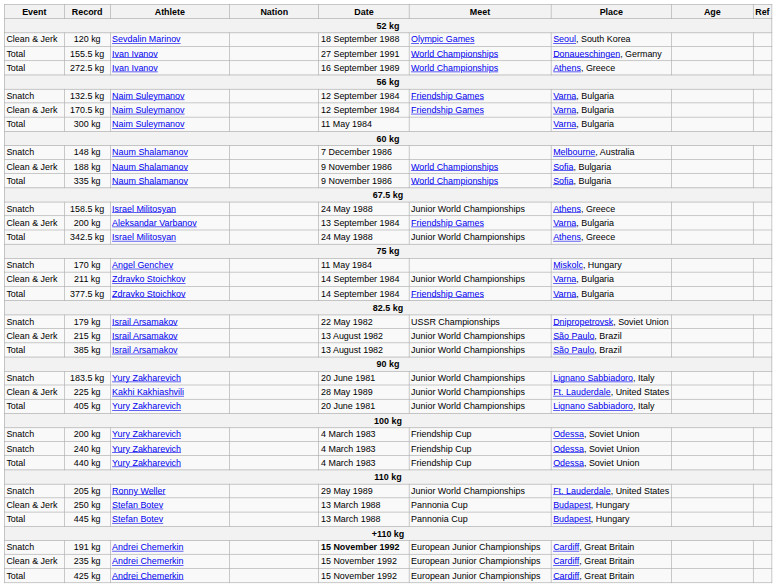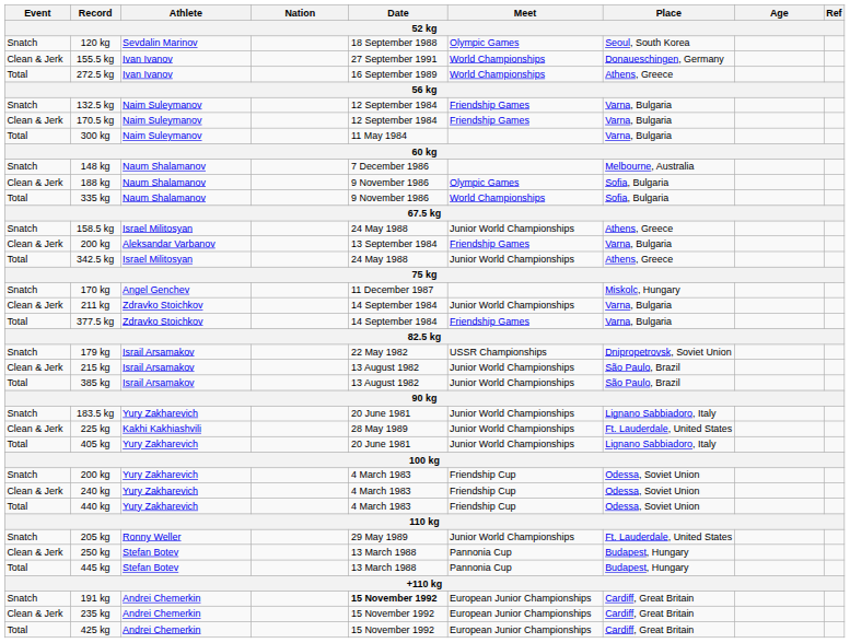 <table class="wikitable" style="font-size:90%; width: 98%;">
 <tr>
 <th width=8%>Event</th>
 <th width=6%>Record</th>
 <th width=16%>Athlete</th>
 <th width=12%>Nation</th>
 <th width=12%>Date</th>
 <th width=19%>Meet</th>
 <th width=16%>Place</th>
 <th width=11%>Age</th>
 <th width=4%>Ref</th>
 </tr>
 <tr bgcolor="#DDDDDD">
 <th colspan="9">52 kg</th>
 </tr>
 <tr>
-<td>Clean & Jerk</td>
+<td>Snatch</td>
 <td align=center>120 kg</td>
 <td><a href='#'>Sevdalin Marinov</a></td>
 <td></td>
 <td>18 September 1988</td>
 <td><a href='#'>Olympic Games</a></td>
 <td> <a href='#'>Seoul</a>, South Korea</td>
 <td></td>
 <td></td>
 </tr>
 <tr>
-<td>Total</td>
+<td>Clean & Jerk</td>
 <td align=center>155.5 kg</td>
 <td><a href='#'>Ivan Ivanov</a></td>
 <td></td>
 <td>27 September 1991</td>
 <td><a href='#'>World Championships</a></td>
 <td> <a href='#'>Donaueschingen</a>, Germany</td>
 <td></td>
 <td></td>
 </tr>
 <tr>
 <td>Total</td>
 <td align=center>272.5 kg</td>
 <td><a href='#'>Ivan Ivanov</a></td>
 <td></td>
 <td>16 September 1989</td>
 <td><a href='#'>World Championships</a></td>
 <td> <a href='#'>Athens</a>, Greece</td>
 <td></td>
 <td></td>
 </tr>
 <tr bgcolor="#DDDDDD">
 <th colspan="9">56 kg</th>
 </tr>
 <tr>
 <td>Snatch</td>
 <td align=center>132.5 kg</td>
 <td><a href='#'>Naim Suleymanov</a></td>
 <td></td>
 <td>12 September 1984</td>
 <td><a href='#'>Friendship Games</a></td>
 <td> <a href='#'>Varna</a>, Bulgaria</td>
 <td></td>
 <td></td>
 </tr>
 <tr>
 <td>Clean & Jerk</td>
 <td align=center>170.5 kg</td>
 <td><a href='#'>Naim Suleymanov</a></td>
 <td></td>
 <td>12 September 1984</td>
 <td><a href='#'>Friendship Games</a></td>
 <td> <a href='#'>Varna</a>, Bulgaria</td>
 <td></td>
 <td></td>
 </tr>
 <tr>
 <td>Total</td>
 <td align=center>300 kg</td>
 <td><a href='#'>Naim Suleymanov</a></td>
 <td></td>
 <td>11 May 1984</td>
 <td></td>
 <td> <a href='#'>Varna</a>, Bulgaria</td>
 <td></td>
 <td></td>
 </tr>
 <tr bgcolor="#DDDDDD">
 <th colspan="9">60 kg</th>
 </tr>
 <tr>
 <td>Snatch</td>
 <td align=center>148 kg</td>
 <td><a href='#'>Naum Shalamanov</a></td>
 <td></td>
 <td>7 December 1986</td>
 <td></td>
 <td> <a href='#'>Melbourne</a>, Australia</td>
 <td></td>
 <td></td>
 </tr>
 <tr>
 <td>Clean & Jerk</td>
 <td align=center>188 kg</td>
 <td><a href='#'>Naum Shalamanov</a></td>
 <td></td>
 <td>9 November 1986</td>
-<td><a href='#'>World Championships</a></td>
+<td><a href='#'>Olympic Games</a></td>
 <td> <a href='#'>Sofia</a>, Bulgaria</td>
 <td></td>
 <td></td>
 </tr>
 <tr>
 <td>Total</td>
 <td align=center>335 kg</td>
 <td><a href='#'>Naum Shalamanov</a></td>
 <td></td>
 <td>9 November 1986</td>
 <td><a href='#'>World Championships</a></td>
 <td> <a href='#'>Sofia</a>, Bulgaria</td>
 <td></td>
 <td></td>
 </tr>
 <tr bgcolor="#DDDDDD">
 <th colspan="9">67.5 kg</th>
 </tr>
 <tr>
 <td>Snatch</td>
 <td align=center>158.5 kg</td>
 <td><a href='#'>Israel Militosyan</a></td>
 <td></td>
 <td>24 May 1988</td>
 <td>Junior World Championships</td>
 <td> <a href='#'>Athens</a>, Greece</td>
 <td></td>
 <td></td>
 </tr>
 <tr>
 <td>Clean & Jerk</td>
 <td align=center>200 kg</td>
 <td><a href='#'>Aleksandar Varbanov</a></td>
 <td></td>
 <td>13 September 1984</td>
 <td><a href='#'>Friendship Games</a></td>
 <td> <a href='#'>Varna</a>, Bulgaria</td>
 <td></td>
 <td></td>
 </tr>
 <tr>
 <td>Total</td>
 <td align=center>342.5 kg</td>
 <td><a href='#'>Israel Militosyan</a></td>
 <td></td>
 <td>24 May 1988</td>
 <td>Junior World Championships</td>
 <td> <a href='#'>Athens</a>, Greece</td>
 <td></td>
 <td></td>
 </tr>
 <tr bgcolor="#DDDDDD">
 <th colspan="9">75 kg</th>
 </tr>
 <tr>
 <td>Snatch</td>
 <td align=center>170 kg</td>
 <td><a href='#'>Angel Genchev</a></td>
 <td></td>
-<td>11 May 1984</td>
+<td>11 December 1987</td>
 <td></td>
 <td> <a href='#'>Miskolc</a>, Hungary</td>
 <td></td>
 <td></td>
 </tr>
 <tr>
 <td>Clean & Jerk</td>
 <td align=center>211 kg</td>
 <td><a href='#'>Zdravko Stoichkov</a></td>
 <td></td>
 <td>14 September 1984</td>
 <td>Junior World Championships</td>
 <td> <a href='#'>Varna</a>, Bulgaria</td>
 <td></td>
 <td></td>
 </tr>
 <tr>
 <td>Total</td>
 <td align=center>377.5 kg</td>
 <td><a href='#'>Zdravko Stoichkov</a></td>
 <td></td>
 <td>14 September 1984</td>
 <td><a href='#'>Friendship Games</a></td>
 <td> <a href='#'>Varna</a>, Bulgaria</td>
 <td></td>
 <td></td>
 </tr>
 <tr bgcolor="#DDDDDD">
 <th colspan="9">82.5 kg</th>
 </tr>
 <tr>
 <td>Snatch</td>
 <td align=center>179 kg</td>
 <td><a href='#'>Israil Arsamakov</a></td>
 <td></td>
 <td>22 May 1982</td>
 <td>USSR Championships</td>
 <td> <a href='#'>Dnipropetrovsk</a>, Soviet Union</td>
 <td></td>
 <td></td>
 </tr>
 <tr>
 <td>Clean & Jerk</td>
 <td align=center>215 kg</td>
 <td><a href='#'>Israil Arsamakov</a></td>
 <td></td>
 <td>13 August 1982</td>
 <td>Junior World Championships</td>
 <td> <a href='#'>São Paulo</a>, Brazil</td>
 <td></td>
 <td></td>
 </tr>
 <tr>
 <td>Total</td>
 <td align=center>385 kg</td>
 <td><a href='#'>Israil Arsamakov</a></td>
 <td></td>
 <td>13 August 1982</td>
 <td>Junior World Championships</td>
 <td> <a href='#'>São Paulo</a>, Brazil</td>
 <td></td>
 <td></td>
 </tr>
 <tr bgcolor="#DDDDDD">
 <th colspan="9">90 kg</th>
 </tr>
 <tr>
 <td>Snatch</td>
 <td align=center>183.5 kg</td>
 <td><a href='#'>Yury Zakharevich</a></td>
 <td></td>
 <td>20 June 1981</td>
 <td>Junior World Championships</td>
 <td> <a href='#'>Lignano Sabbiadoro</a>, Italy</td>
 <td></td>
 <td></td>
 </tr>
 <tr>
 <td>Clean & Jerk</td>
 <td align=center>225 kg</td>
 <td><a href='#'>Kakhi Kakhiashvili</a></td>
 <td></td>
 <td>28 May 1989</td>
 <td>Junior World Championships</td>
 <td> <a href='#'>Ft. Lauderdale</a>, United States</td>
 <td></td>
 <td></td>
 </tr>
 <tr>
 <td>Total</td>
 <td align=center>405 kg</td>
 <td><a href='#'>Yury Zakharevich</a></td>
 <td></td>
 <td>20 June 1981</td>
 <td>Junior World Championships</td>
 <td> <a href='#'>Lignano Sabbiadoro</a>, Italy</td>
 <td></td>
 <td></td>
 </tr>
 <tr bgcolor="#DDDDDD">
 <th colspan="9">100 kg</th>
 </tr>
 <tr>
 <td>Snatch</td>
 <td align=center>200 kg</td>
 <td><a href='#'>Yury Zakharevich</a></td>
 <td></td>
 <td>4 March 1983</td>
 <td>Friendship Cup</td>
 <td> <a href='#'>Odessa</a>, Soviet Union</td>
 <td></td>
 <td></td>
 </tr>
 <tr>
-<td>Snatch</td>
+<td>Clean & Jerk</td>
 <td align=center>240 kg</td>
 <td><a href='#'>Yury Zakharevich</a></td>
 <td></td>
 <td>4 March 1983</td>
 <td>Friendship Cup</td>
 <td> <a href='#'>Odessa</a>, Soviet Union</td>
 <td></td>
 <td></td>
 </tr>
 <tr>
 <td>Total</td>
 <td align=center>440 kg</td>
 <td><a href='#'>Yury Zakharevich</a></td>
 <td></td>
 <td>4 March 1983</td>
 <td>Friendship Cup</td>
 <td> <a href='#'>Odessa</a>, Soviet Union</td>
 <td></td>
 <td></td>
 </tr>
 <tr bgcolor="#DDDDDD">
 <th colspan="9">110 kg</th>
 </tr>
 <tr>
 <td>Snatch</td>
 <td align=center>205 kg</td>
 <td><a href='#'>Ronny Weller</a></td>
 <td></td>
 <td>29 May 1989</td>
 <td>Junior World Championships</td>
 <td> <a href='#'>Ft. Lauderdale</a>, United States</td>
 <td></td>
 <td></td>
 </tr>
 <tr>
 <td>Clean & Jerk</td>
 <td align=center>250 kg</td>
 <td><a href='#'>Stefan Botev</a></td>
 <td></td>
 <td>13 March 1988</td>
 <td>Pannonia Cup</td>
 <td> <a href='#'>Budapest</a>, Hungary</td>
 <td></td>
 <td></td>
 </tr>
 <tr>
 <td>Total</td>
 <td align=center>445 kg</td>
 <td><a href='#'>Stefan Botev</a></td>
 <td></td>
 <td>13 March 1988</td>
 <td>Pannonia Cup</td>
 <td> <a href='#'>Budapest</a>, Hungary</td>
 <td></td>
 <td></td>
 </tr>
 <tr bgcolor="#DDDDDD">
 <th colspan="9">+110 kg</th>
 </tr>
 <tr>
 <td>Snatch</td>
 <td align=center>191 kg</td>
 <td><a href='#'>Andrei Chemerkin</a></td>
 <td></td>
 <td><strong>15 November 1992</strong></td>
 <td>European Junior Championships</td>
 <td> <a href='#'>Cardiff</a>, Great Britain</td>
 <td></td>
 <td></td>
 </tr>
 <tr>
 <td>Clean & Jerk</td>
 <td align=center>235 kg</td>
 <td><a href='#'>Andrei Chemerkin</a></td>
 <td></td>
 <td>15 November 1992</td>
 <td>European Junior Championships</td>
 <td> <a href='#'>Cardiff</a>, Great Britain</td>
 <td></td>
 <td></td>
 </tr>
 <tr>
 <td>Total</td>
 <td align=center>425 kg</td>
 <td><a href='#'>Andrei Chemerkin</a></td>
 <td></td>
 <td>15 November 1992</td>
 <td>European Junior Championships</td>
 <td> <a href='#'>Cardiff</a>, Great Britain</td>
 <td></td>
 <td></td>
 </tr>
 </table>
